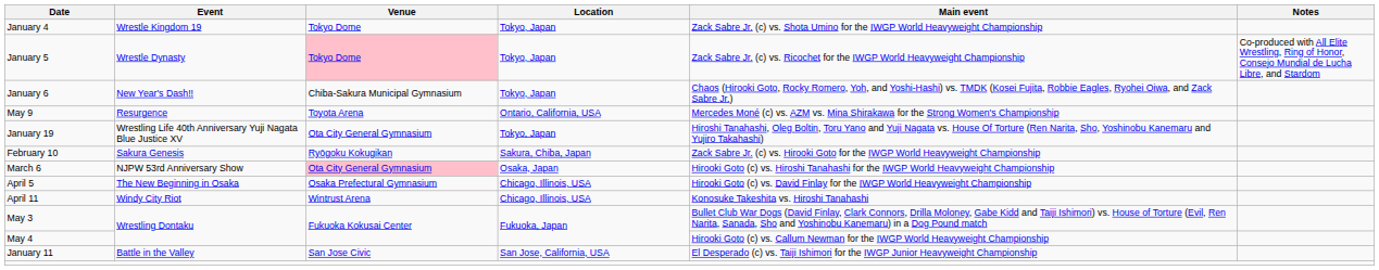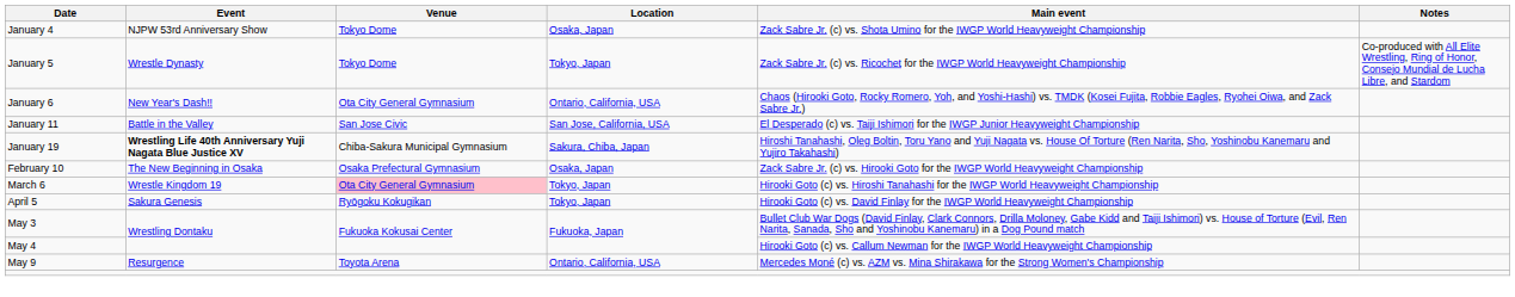 <table class="sortable wikitable succession-box" style="font-size:85%;">
 <tr>
 <th width=8%>Date</th>
 <th width=14%>Event</th>
 <th width=14%>Venue</th>
 <th width=14%>Location</th>
 <th width=40%>Main event</th>
 <th width=14%>Notes</th>
 </tr>
 <tr>
 <td>January 4</td>
-<td><a href='#'>Wrestle Kingdom 19</a></td>
+<td>NJPW 53rd Anniversary Show</td>
 <td><a href='#'>Tokyo Dome</a></td>
-<td><a href='#'>Tokyo, Japan</a></td>
+<td><a href='#'>Osaka, Japan</a></td>
 <td><a href='#'>Zack Sabre Jr.</a> (c) vs. <a href='#'>Shota Umino</a> for the <a href='#'>IWGP World Heavyweight Championship</a></td>
 <td></td>
 </tr>
 <tr>
 <td>January 5</td>
 <td><a href='#'>Wrestle Dynasty</a></td>
-<td style="background: pink;"><a href='#'>Tokyo Dome</a></td>
+<td><a href='#'>Tokyo Dome</a></td>
 <td><a href='#'>Tokyo, Japan</a></td>
 <td><a href='#'>Zack Sabre Jr.</a> (c) vs. <a href='#'>Ricochet</a> for the <a href='#'>IWGP World Heavyweight Championship</a></td>
 <td>Co-produced with <a href='#'>All Elite Wrestling</a>, <a href='#'>Ring of Honor</a>, <a href='#'>Consejo Mundial de Lucha Libre</a>, and <a href='#'>Stardom</a></td>
 </tr>
 <tr>
 <td>January 6</td>
 <td><a href='#'>New Year's Dash!!</a></td>
-<td>Chiba-Sakura Municipal Gymnasium</td>
-<td><a href='#'>Tokyo, Japan</a></td>
+<td><a href='#'>Ota City General Gymnasium</a></td>
+<td><a href='#'>Ontario, California, USA</a></td>
 <td><a href='#'>Chaos</a> (<a href='#'>Hirooki Goto</a>, <a href='#'>Rocky Romero</a>, <a href='#'>Yoh</a>, and <a href='#'>Yoshi-Hashi</a>) vs. <a href='#'>TMDK</a> (<a href='#'>Kosei Fujita</a>, <a href='#'>Robbie Eagles</a>, <a href='#'>Ryohei Oiwa</a>, and <a href='#'>Zack Sabre Jr.</a>)</td>
 <td></td>
 </tr>
 <tr>
-<td>May 9</td>
-<td><a href='#'>Resurgence</a></td>
-<td><a href='#'>Toyota Arena</a></td>
-<td><a href='#'>Ontario, California, USA</a></td>
-<td><a href='#'>Mercedes Moné</a> (c) vs. <a href='#'>AZM</a> vs. <a href='#'>Mina Shirakawa</a> for the <a href='#'>Strong Women's Championship</a></td>
+<td>January 11</td>
+<td><a href='#'>Battle in the Valley</a></td>
+<td><a href='#'>San Jose Civic</a></td>
+<td><a href='#'>San Jose, California, USA</a></td>
+<td><a href='#'>El Desperado</a> (c) vs. <a href='#'>Taiji Ishimori</a> for the <a href='#'>IWGP Junior Heavyweight Championship</a></td>
 <td></td>
 </tr>
 <tr>
 <td>January 19</td>
-<td>Wrestling Life 40th Anniversary Yuji Nagata Blue Justice XV</td>
-<td><a href='#'>Ota City General Gymnasium</a></td>
-<td><a href='#'>Tokyo, Japan</a></td>
+<td><strong>Wrestling Life 40th Anniversary Yuji Nagata Blue Justice XV</strong></td>
+<td>Chiba-Sakura Municipal Gymnasium</td>
+<td><a href='#'>Sakura, Chiba, Japan</a></td>
 <td><a href='#'>Hiroshi Tanahashi</a>, <a href='#'>Oleg Boltin</a>, <a href='#'>Toru Yano</a> and <a href='#'>Yuji Nagata</a> vs. <a href='#'>House Of Torture</a> (<a href='#'>Ren Narita</a>, <a href='#'>Sho</a>, <a href='#'>Yoshinobu Kanemaru</a> and <a href='#'>Yujiro Takahashi</a>)</td>
 <td></td>
 </tr>
 <tr>
 <td>February 10</td>
-<td><a href='#'>Sakura Genesis</a></td>
-<td><a href='#'>Ryōgoku Kokugikan</a></td>
-<td><a href='#'>Sakura, Chiba, Japan</a></td>
+<td><a href='#'>The New Beginning in Osaka</a></td>
+<td><a href='#'>Osaka Prefectural Gymnasium</a></td>
+<td><a href='#'>Osaka, Japan</a></td>
 <td><a href='#'>Zack Sabre Jr.</a> (c) vs. <a href='#'>Hirooki Goto</a> for the <a href='#'>IWGP World Heavyweight Championship</a></td>
 <td></td>
 </tr>
 <tr>
 <td>March 6</td>
-<td>NJPW 53rd Anniversary Show</td>
+<td><a href='#'>Wrestle Kingdom 19</a></td>
 <td style="background: pink;"><a href='#'>Ota City General Gymnasium</a></td>
-<td><a href='#'>Osaka, Japan</a></td>
+<td><a href='#'>Tokyo, Japan</a></td>
 <td><a href='#'>Hirooki Goto</a> (c) vs. <a href='#'>Hiroshi Tanahashi</a> for the <a href='#'>IWGP World Heavyweight Championship</a></td>
 <td></td>
 </tr>
 <tr>
 <td>April 5</td>
-<td><a href='#'>The New Beginning in Osaka</a></td>
-<td><a href='#'>Osaka Prefectural Gymnasium</a></td>
-<td><a href='#'>Chicago, Illinois, USA</a></td>
+<td><a href='#'>Sakura Genesis</a></td>
+<td><a href='#'>Ryōgoku Kokugikan</a></td>
+<td><a href='#'>Tokyo, Japan</a></td>
 <td><a href='#'>Hirooki Goto</a> (c) vs. <a href='#'>David Finlay</a> for the <a href='#'>IWGP World Heavyweight Championship</a></td>
-<td></td>
-</tr>
-<tr>
-<td>April 11</td>
-<td><a href='#'>Windy City Riot</a></td>
-<td><a href='#'>Wintrust Arena</a></td>
-<td><a href='#'>Chicago, Illinois, USA</a></td>
-<td><a href='#'>Konosuke Takeshita</a> vs. <a href='#'>Hiroshi Tanahashi</a></td>
 <td></td>
 </tr>
 <tr>
 <td>May 3</td>
 <td rowspan="2"><a href='#'>Wrestling Dontaku</a></td>
 <td rowspan="2"><a href='#'>Fukuoka Kokusai Center</a></td>
 <td rowspan="2"><a href='#'>Fukuoka, Japan</a></td>
 <td><a href='#'>Bullet Club War Dogs</a> (<a href='#'>David Finlay</a>, <a href='#'>Clark Connors</a>, <a href='#'>Drilla Moloney</a>, <a href='#'>Gabe Kidd</a> and <a href='#'>Taiji Ishimori</a>) vs. <a href='#'>House of Torture</a> (<a href='#'>Evil</a>, <a href='#'>Ren Narita</a>, <a href='#'>Sanada</a>, <a href='#'>Sho</a> and <a href='#'>Yoshinobu Kanemaru</a>) in a <a href='#'>Dog Pound match</a></td>
 <td></td>
 </tr>
 <tr>
 <td>May 4</td>
 <td><a href='#'>Hirooki Goto</a> (c) vs. <a href='#'>Callum Newman</a> for the <a href='#'>IWGP World Heavyweight Championship</a></td>
 <td></td>
 </tr>
 <tr>
-<td>January 11</td>
-<td><a href='#'>Battle in the Valley</a></td>
-<td><a href='#'>San Jose Civic</a></td>
-<td><a href='#'>San Jose, California, USA</a></td>
-<td><a href='#'>El Desperado</a> (c) vs. <a href='#'>Taiji Ishimori</a> for the <a href='#'>IWGP Junior Heavyweight Championship</a></td>
+<td>May 9</td>
+<td><a href='#'>Resurgence</a></td>
+<td><a href='#'>Toyota Arena</a></td>
+<td><a href='#'>Ontario, California, USA</a></td>
+<td><a href='#'>Mercedes Moné</a> (c) vs. <a href='#'>AZM</a> vs. <a href='#'>Mina Shirakawa</a> for the <a href='#'>Strong Women's Championship</a></td>
 <td></td>
 </tr>
 <tr>
 <td colspan=6></td>
 </tr>
 </table>
